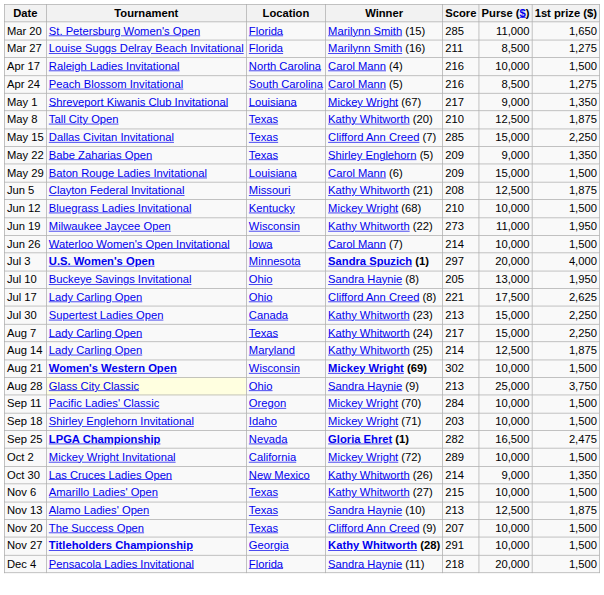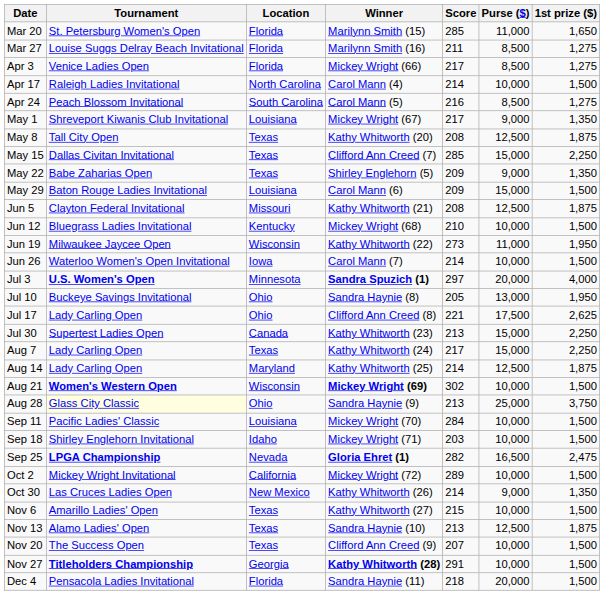 <table class=wikitable>
 <tr>
 <th>Date</th>
 <th>Tournament</th>
 <th>Location</th>
 <th>Winner</th>
 <th>Score</th>
 <th>Purse (<a href='#'>$</a>)</th>
 <th>1st prize ($)</th>
 </tr>
 <tr>
 <td>Mar 20</td>
 <td><a href='#'>St. Petersburg Women's Open</a></td>
 <td><a href='#'>Florida</a></td>
 <td> <a href='#'>Marilynn Smith</a> (15)</td>
 <td>285</td>
 <td align=right>11,000</td>
 <td align=right>1,650</td>
 </tr>
 <tr>
 <td>Mar 27</td>
 <td><a href='#'>Louise Suggs Delray Beach Invitational</a></td>
 <td><a href='#'>Florida</a></td>
 <td> <a href='#'>Marilynn Smith</a> (16)</td>
 <td>211</td>
 <td align=right>8,500</td>
 <td align=right>1,275</td>
 </tr>
 <tr>
+<td>Apr 3</td>
+<td><a href='#'>Venice Ladies Open</a></td>
+<td><a href='#'>Florida</a></td>
+<td> <a href='#'>Mickey Wright</a> (66)</td>
+<td>217</td>
+<td align=right>8,500</td>
+<td align=right>1,275</td>
+</tr>
+<tr>
 <td>Apr 17</td>
 <td><a href='#'>Raleigh Ladies Invitational</a></td>
 <td><a href='#'>North Carolina</a></td>
 <td> <a href='#'>Carol Mann</a> (4)</td>
-<td>216</td>
+<td>214</td>
 <td align=right>10,000</td>
 <td align=right>1,500</td>
 </tr>
 <tr>
 <td>Apr 24</td>
 <td><a href='#'>Peach Blossom Invitational</a></td>
 <td><a href='#'>South Carolina</a></td>
 <td> <a href='#'>Carol Mann</a> (5)</td>
 <td>216</td>
 <td align=right>8,500</td>
 <td align=right>1,275</td>
 </tr>
 <tr>
 <td>May 1</td>
 <td><a href='#'>Shreveport Kiwanis Club Invitational</a></td>
 <td><a href='#'>Louisiana</a></td>
 <td> <a href='#'>Mickey Wright</a> (67)</td>
 <td>217</td>
 <td align=right>9,000</td>
 <td align=right>1,350</td>
 </tr>
 <tr>
 <td>May 8</td>
 <td><a href='#'>Tall City Open</a></td>
 <td><a href='#'>Texas</a></td>
 <td> <a href='#'>Kathy Whitworth</a> (20)</td>
-<td>210</td>
+<td>208</td>
 <td align=right>12,500</td>
 <td align=right>1,875</td>
 </tr>
 <tr>
 <td>May 15</td>
 <td><a href='#'>Dallas Civitan Invitational</a></td>
 <td><a href='#'>Texas</a></td>
 <td> <a href='#'>Clifford Ann Creed</a> (7)</td>
 <td>285</td>
 <td align=right>15,000</td>
 <td align=right>2,250</td>
 </tr>
 <tr>
 <td>May 22</td>
 <td><a href='#'>Babe Zaharias Open</a></td>
 <td><a href='#'>Texas</a></td>
 <td> <a href='#'>Shirley Englehorn</a> (5)</td>
 <td>209</td>
 <td align=right>9,000</td>
 <td align=right>1,350</td>
 </tr>
 <tr>
 <td>May 29</td>
 <td><a href='#'>Baton Rouge Ladies Invitational</a></td>
 <td><a href='#'>Louisiana</a></td>
 <td> <a href='#'>Carol Mann</a> (6)</td>
 <td>209</td>
 <td align=right>15,000</td>
 <td align=right>1,500</td>
 </tr>
 <tr>
 <td>Jun 5</td>
 <td><a href='#'>Clayton Federal Invitational</a></td>
 <td><a href='#'>Missouri</a></td>
 <td> <a href='#'>Kathy Whitworth</a> (21)</td>
 <td>208</td>
 <td align=right>12,500</td>
 <td align=right>1,875</td>
 </tr>
 <tr>
 <td>Jun 12</td>
 <td><a href='#'>Bluegrass Ladies Invitational</a></td>
 <td><a href='#'>Kentucky</a></td>
 <td> <a href='#'>Mickey Wright</a> (68)</td>
 <td>210</td>
 <td align=right>10,000</td>
 <td align=right>1,500</td>
 </tr>
 <tr>
 <td>Jun 19</td>
 <td><a href='#'>Milwaukee Jaycee Open</a></td>
 <td><a href='#'>Wisconsin</a></td>
 <td> <a href='#'>Kathy Whitworth</a> (22)</td>
 <td>273</td>
 <td align=right>11,000</td>
 <td align=right>1,950</td>
 </tr>
 <tr>
 <td>Jun 26</td>
 <td><a href='#'>Waterloo Women's Open Invitational</a></td>
 <td><a href='#'>Iowa</a></td>
 <td> <a href='#'>Carol Mann</a> (7)</td>
 <td>214</td>
 <td align=right>10,000</td>
 <td align=right>1,500</td>
 </tr>
 <tr>
 <td>Jul 3</td>
 <td><strong><a href='#'>U.S. Women's Open</a></strong></td>
 <td><a href='#'>Minnesota</a></td>
 <td> <strong><a href='#'>Sandra Spuzich</a> (1)</strong></td>
 <td>297</td>
 <td align=right>20,000</td>
 <td align=right>4,000</td>
 </tr>
 <tr>
 <td>Jul 10</td>
 <td><a href='#'>Buckeye Savings Invitational</a></td>
 <td><a href='#'>Ohio</a></td>
 <td> <a href='#'>Sandra Haynie</a> (8)</td>
 <td>205</td>
 <td align=right>13,000</td>
 <td align=right>1,950</td>
 </tr>
 <tr>
 <td>Jul 17</td>
 <td><a href='#'>Lady Carling Open</a></td>
 <td><a href='#'>Ohio</a></td>
 <td> <a href='#'>Clifford Ann Creed</a> (8)</td>
 <td>221</td>
 <td align=right>17,500</td>
 <td align=right>2,625</td>
 </tr>
 <tr>
 <td>Jul 30</td>
 <td><a href='#'>Supertest Ladies Open</a></td>
 <td><a href='#'>Canada</a></td>
 <td> <a href='#'>Kathy Whitworth</a> (23)</td>
 <td>213</td>
 <td align=right>15,000</td>
 <td align=right>2,250</td>
 </tr>
 <tr>
 <td>Aug 7</td>
 <td><a href='#'>Lady Carling Open</a></td>
 <td><a href='#'>Texas</a></td>
 <td> <a href='#'>Kathy Whitworth</a> (24)</td>
 <td>217</td>
 <td align=right>15,000</td>
 <td align=right>2,250</td>
 </tr>
 <tr>
 <td>Aug 14</td>
 <td><a href='#'>Lady Carling Open</a></td>
 <td><a href='#'>Maryland</a></td>
 <td> <a href='#'>Kathy Whitworth</a> (25)</td>
 <td>214</td>
 <td align=right>12,500</td>
 <td align=right>1,875</td>
 </tr>
 <tr>
 <td>Aug 21</td>
 <td><strong><a href='#'>Women's Western Open</a></strong></td>
 <td><a href='#'>Wisconsin</a></td>
 <td> <strong><a href='#'>Mickey Wright</a> (69)</strong></td>
 <td>302</td>
 <td align=right>10,000</td>
 <td align=right>1,500</td>
 </tr>
 <tr>
 <td>Aug 28</td>
 <td style="background: lightyellow;"><a href='#'>Glass City Classic</a></td>
 <td><a href='#'>Ohio</a></td>
 <td> <a href='#'>Sandra Haynie</a> (9)</td>
 <td>213</td>
 <td align=right>25,000</td>
 <td align=right>3,750</td>
 </tr>
 <tr>
 <td>Sep 11</td>
 <td><a href='#'>Pacific Ladies' Classic</a></td>
-<td><a href='#'>Oregon</a></td>
+<td><a href='#'>Louisiana</a></td>
 <td> <a href='#'>Mickey Wright</a> (70)</td>
 <td>284</td>
 <td align=right>10,000</td>
 <td align=right>1,500</td>
 </tr>
 <tr>
 <td>Sep 18</td>
 <td><a href='#'>Shirley Englehorn Invitational</a></td>
 <td><a href='#'>Idaho</a></td>
 <td> <a href='#'>Mickey Wright</a> (71)</td>
 <td>203</td>
 <td align=right>10,000</td>
 <td align=right>1,500</td>
 </tr>
 <tr>
 <td>Sep 25</td>
 <td><strong><a href='#'>LPGA Championship</a></strong></td>
 <td><a href='#'>Nevada</a></td>
 <td> <strong><a href='#'>Gloria Ehret</a> (1)</strong></td>
 <td>282</td>
 <td align=right>16,500</td>
 <td align=right>2,475</td>
 </tr>
 <tr>
 <td>Oct 2</td>
 <td><a href='#'>Mickey Wright Invitational</a></td>
 <td><a href='#'>California</a></td>
 <td> <a href='#'>Mickey Wright</a> (72)</td>
 <td>289</td>
 <td align=right>10,000</td>
 <td align=right>1,500</td>
 </tr>
 <tr>
 <td>Oct 30</td>
 <td><a href='#'>Las Cruces Ladies Open</a></td>
 <td><a href='#'>New Mexico</a></td>
 <td> <a href='#'>Kathy Whitworth</a> (26)</td>
 <td>214</td>
 <td align=right>9,000</td>
 <td align=right>1,350</td>
 </tr>
 <tr>
 <td>Nov 6</td>
 <td><a href='#'>Amarillo Ladies' Open</a></td>
 <td><a href='#'>Texas</a></td>
 <td> <a href='#'>Kathy Whitworth</a> (27)</td>
 <td>215</td>
 <td align=right>10,000</td>
 <td align=right>1,500</td>
 </tr>
 <tr>
 <td>Nov 13</td>
 <td><a href='#'>Alamo Ladies' Open</a></td>
 <td><a href='#'>Texas</a></td>
 <td> <a href='#'>Sandra Haynie</a> (10)</td>
 <td>213</td>
 <td align=right>12,500</td>
 <td align=right>1,875</td>
 </tr>
 <tr>
 <td>Nov 20</td>
 <td><a href='#'>The Success Open</a></td>
 <td><a href='#'>Texas</a></td>
 <td> <a href='#'>Clifford Ann Creed</a> (9)</td>
 <td>207</td>
 <td align=right>10,000</td>
 <td align=right>1,500</td>
 </tr>
 <tr>
 <td>Nov 27</td>
 <td><strong><a href='#'>Titleholders Championship</a></strong></td>
 <td><a href='#'>Georgia</a></td>
 <td> <strong><a href='#'>Kathy Whitworth</a> (28)</strong></td>
 <td>291</td>
 <td align=right>10,000</td>
 <td align=right>1,500</td>
 </tr>
 <tr>
 <td>Dec 4</td>
 <td><a href='#'>Pensacola Ladies Invitational</a></td>
 <td><a href='#'>Florida</a></td>
 <td> <a href='#'>Sandra Haynie</a> (11)</td>
 <td>218</td>
 <td align=right>20,000</td>
 <td align=right>1,500</td>
 </tr>
 </table>
